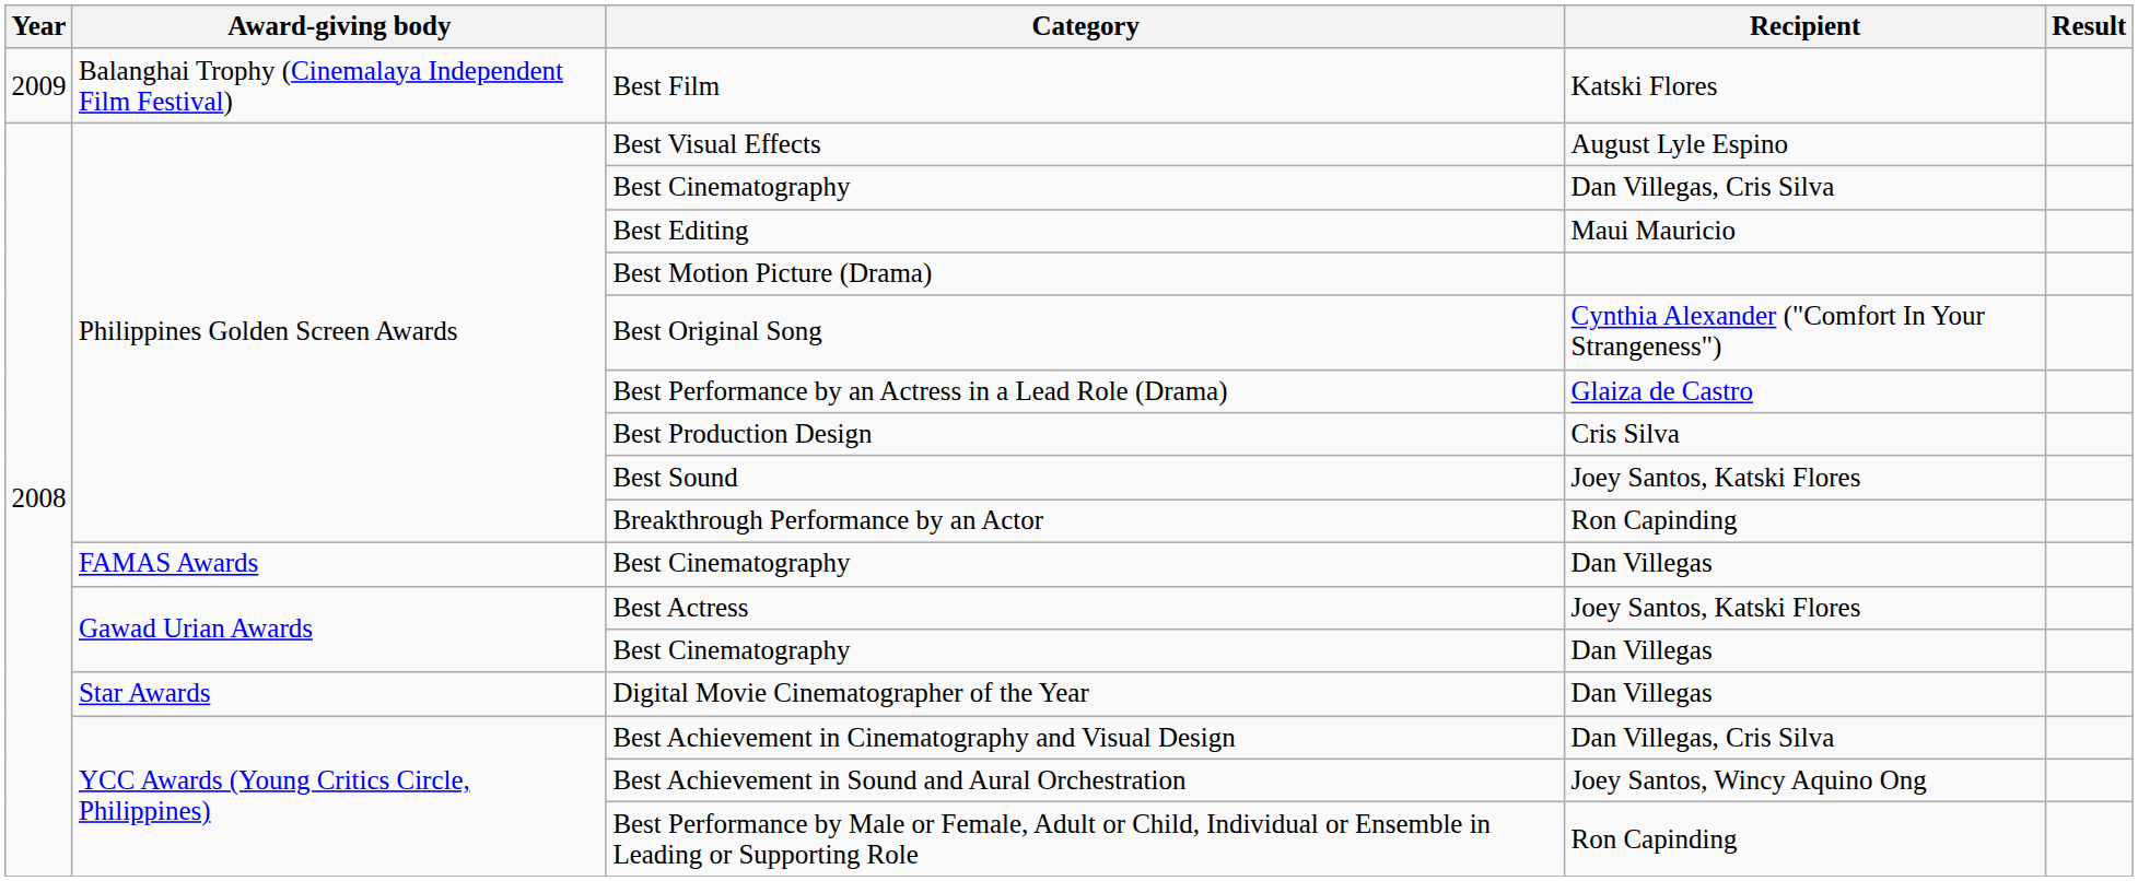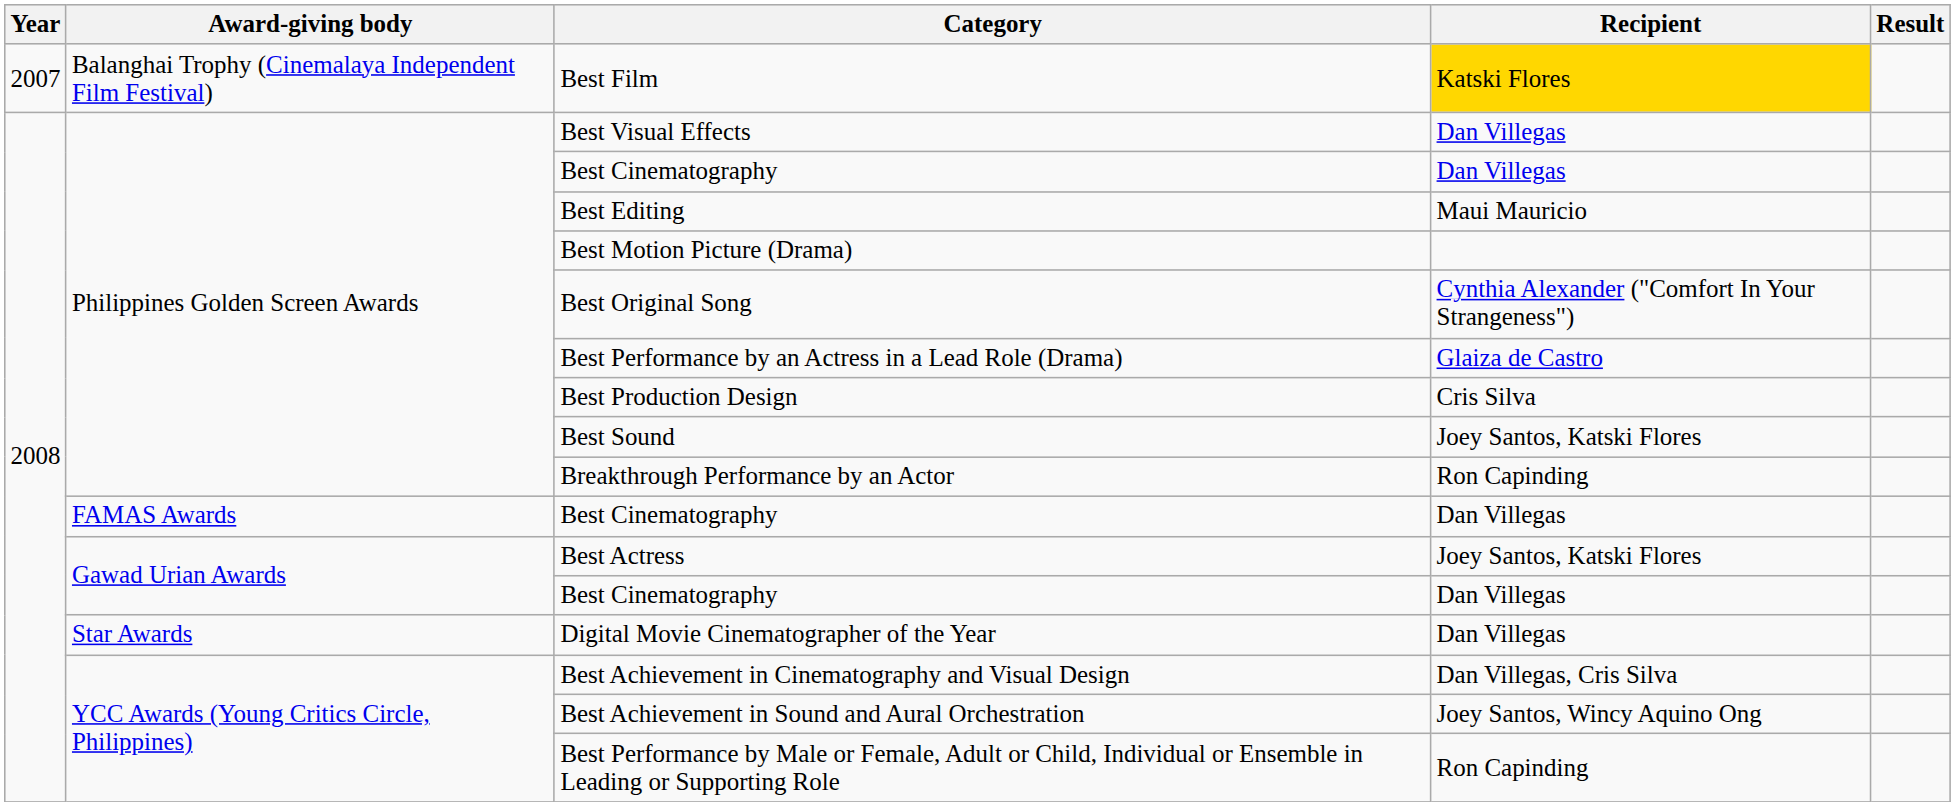 <table class="wikitable">
 <tr>
 <th>Year</th>
 <th>Award-giving body</th>
 <th>Category</th>
 <th>Recipient</th>
 <th>Result</th>
 </tr>
 <tr>
-<td>2009</td>
+<td>2007</td>
 <td>Balanghai Trophy (<a href='#'>Cinemalaya Independent Film Festival</a>)</td>
 <td>Best Film</td>
-<td>Katski Flores</td>
+<td style="background: gold;">Katski Flores</td>
 <td></td>
 </tr>
 <tr>
 <td rowspan="16">2008</td>
 <td rowspan="9">Philippines Golden Screen Awards</td>
 <td>Best Visual Effects</td>
-<td>August Lyle Espino</td>
+<td><a href='#'>Dan Villegas</a></td>
 <td></td>
 </tr>
 <tr>
 <td>Best Cinematography</td>
-<td>Dan Villegas, Cris Silva</td>
+<td><a href='#'>Dan Villegas</a></td>
 <td></td>
 </tr>
 <tr>
 <td>Best Editing</td>
 <td>Maui Mauricio</td>
 <td></td>
 </tr>
 <tr>
 <td>Best Motion Picture (Drama)</td>
 <td></td>
 <td></td>
 </tr>
 <tr>
 <td>Best Original Song</td>
 <td><a href='#'>Cynthia Alexander</a> ("Comfort In Your Strangeness")</td>
 <td></td>
 </tr>
 <tr>
 <td>Best Performance by an Actress in a Lead Role (Drama)</td>
 <td><a href='#'>Glaiza de Castro</a></td>
 <td></td>
 </tr>
 <tr>
 <td>Best Production Design</td>
 <td>Cris Silva</td>
 <td></td>
 </tr>
 <tr>
 <td>Best Sound</td>
 <td>Joey Santos, Katski Flores</td>
 <td></td>
 </tr>
 <tr>
 <td>Breakthrough Performance by an Actor</td>
 <td>Ron Capinding</td>
 <td></td>
 </tr>
 <tr>
 <td><a href='#'>FAMAS Awards</a></td>
 <td>Best Cinematography</td>
 <td>Dan Villegas</td>
 <td></td>
 </tr>
 <tr>
 <td rowspan="2"><a href='#'>Gawad Urian Awards</a></td>
 <td>Best Actress</td>
 <td>Joey Santos, Katski Flores</td>
 <td></td>
 </tr>
 <tr>
 <td>Best Cinematography</td>
 <td>Dan Villegas</td>
 <td></td>
 </tr>
 <tr>
 <td><a href='#'>Star Awards</a></td>
 <td>Digital Movie Cinematographer of the Year</td>
 <td>Dan Villegas</td>
 <td></td>
 </tr>
 <tr>
 <td rowspan="3"><a href='#'>YCC Awards (Young Critics Circle, Philippines)</a></td>
 <td>Best Achievement in Cinematography and Visual Design</td>
 <td>Dan Villegas, Cris Silva</td>
 <td></td>
 </tr>
 <tr>
 <td>Best Achievement in Sound and Aural Orchestration</td>
 <td>Joey Santos, Wincy Aquino Ong</td>
 <td></td>
 </tr>
 <tr>
 <td>Best Performance by Male or Female, Adult or Child, Individual or Ensemble in Leading or Supporting Role</td>
 <td>Ron Capinding</td>
 <td></td>
 </tr>
 </table>
